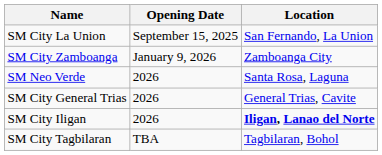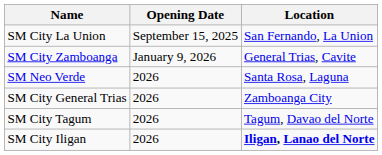 <table class="wikitable sortable mw-datatable sticky-header">
 <tr>
 <th>Name</th>
 <th>Opening Date</th>
 <th>Location</th>
 </tr>
 <tr>
 <td>SM City La Union</td>
 <td>September 15, 2025</td>
 <td><a href='#'>San Fernando</a>, <a href='#'>La Union</a></td>
 </tr>
 <tr>
 <td><a href='#'>SM City Zamboanga</a></td>
 <td>January 9, 2026</td>
-<td><a href='#'>Zamboanga City</a></td>
+<td><a href='#'>General Trias</a>, <a href='#'>Cavite</a></td>
 </tr>
 <tr>
 <td><a href='#'>SM Neo Verde</a></td>
 <td>2026</td>
 <td><a href='#'>Santa Rosa</a>, <a href='#'>Laguna</a></td>
 </tr>
 <tr>
 <td>SM City General Trias</td>
 <td>2026</td>
-<td><a href='#'>General Trias</a>, <a href='#'>Cavite</a></td>
+<td><a href='#'>Zamboanga City</a></td>
+</tr>
+<tr>
+<td>SM City Tagum</td>
+<td>2026</td>
+<td><a href='#'>Tagum</a>, <a href='#'>Davao del Norte</a></td>
 </tr>
 <tr>
 <td>SM City Iligan</td>
 <td>2026</td>
 <td><strong><a href='#'>Iligan</a>, <a href='#'>Lanao del Norte</a></strong></td>
 </tr>
-<tr>
-<td>SM City Tagbilaran</td>
-<td>TBA</td>
-<td><a href='#'>Tagbilaran</a>, <a href='#'>Bohol</a></td>
-</tr>
 </table>
